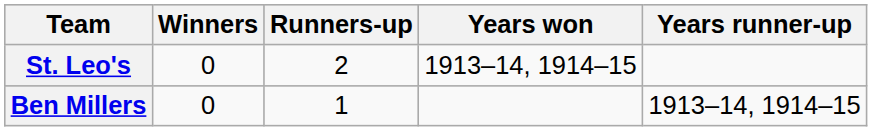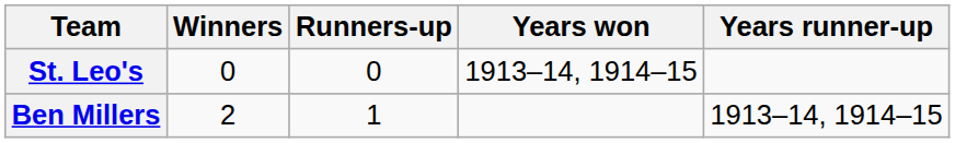 <table class="wikitable plainrowheaders sortable">
 <tr>
 <th scope=col>Team</th>
 <th scope=col>Winners</th>
 <th scope=col>Runners-up</th>
 <th scope=col class="unsortable">Years won</th>
 <th scope=col class="unsortable">Years runner-up</th>
 </tr>
 <tr>
 <th scope=row><a href='#'>St. Leo's</a></th>
 <td align=center>0</td>
-<td align=center>2</td>
+<td align=center>0</td>
 <td align=center>1913–14, 1914–15</td>
 <td align=center></td>
 </tr>
 <tr>
 <th scope=row><a href='#'>Ben Millers</a></th>
-<td align=center>0</td>
+<td align=center>2</td>
 <td align=center>1</td>
 <td align=center></td>
 <td align=center>1913–14, 1914–15</td>
 </tr>
 </table>
